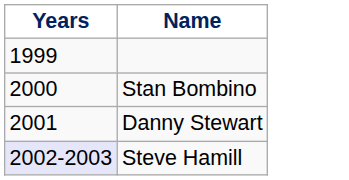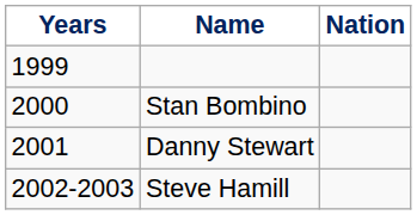 <table class="wikitable sortable">
 <tr>
 <th style="background:white; color:#00235d;" scope="col">Years</th>
 <th style="background:white; color:#00235d;" scope="col">Name</th>
+<th style="background:white; color:#00235d;" scope="col">Nation</th>
 </tr>
 <tr>
 <td>1999</td>
+<td></td>
 <td></td>
 </tr>
 <tr>
 <td>2000</td>
 <td>Stan Bombino</td>
+<td></td>
 </tr>
 <tr>
 <td>2001</td>
 <td>Danny Stewart</td>
+<td></td>
 </tr>
 <tr>
-<td style="background: lavender;">2002-2003</td>
+<td>2002-2003</td>
 <td>Steve Hamill</td>
+<td></td>
 </tr>
 </table>
